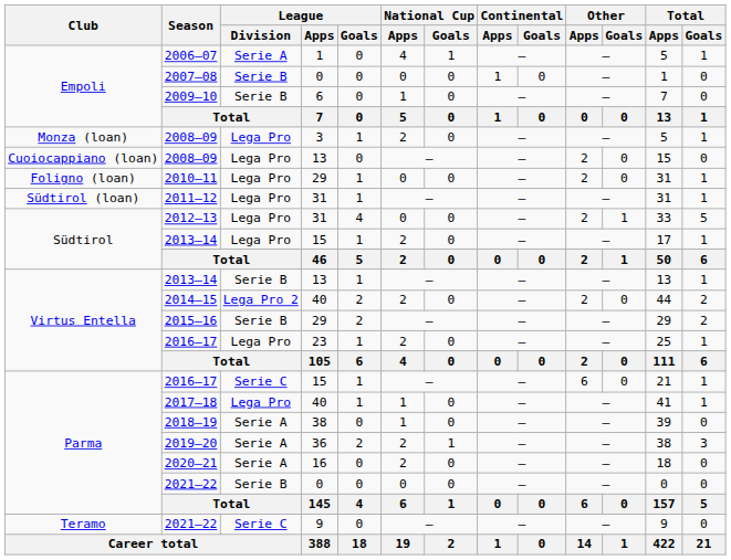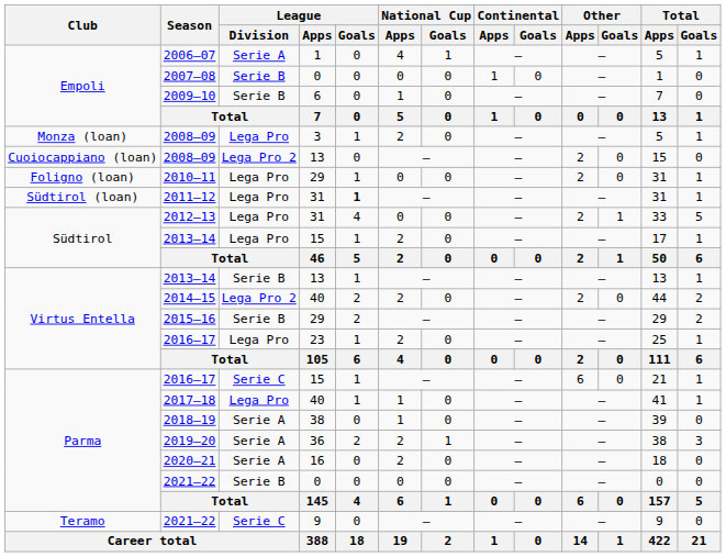 <table class="wikitable" style="text-align:center">
 <tr>
 <th rowspan="2">Club</th>
 <th rowspan="2">Season</th>
 <th colspan="3">League</th>
 <th colspan="2">National Cup</th>
 <th colspan="2">Continental</th>
 <th colspan="2">Other</th>
 <th colspan="2">Total</th>
 </tr>
 <tr>
 <th>Division</th>
 <th>Apps</th>
 <th>Goals</th>
 <th>Apps</th>
 <th>Goals</th>
 <th>Apps</th>
 <th>Goals</th>
 <th>Apps</th>
 <th>Goals</th>
 <th>Apps</th>
 <th>Goals</th>
 </tr>
 <tr>
 <td rowspan="4"><a href='#'>Empoli</a></td>
 <td><a href='#'>2006–07</a></td>
 <td><a href='#'>Serie A</a></td>
 <td>1</td>
 <td>0</td>
 <td>4</td>
 <td>1</td>
 <td colspan="2">—</td>
 <td colspan="2">—</td>
 <td>5</td>
 <td>1</td>
 </tr>
 <tr>
 <td><a href='#'>2007–08</a></td>
 <td><a href='#'>Serie B</a></td>
 <td>0</td>
 <td>0</td>
 <td>0</td>
 <td>0</td>
 <td>1</td>
 <td>0</td>
 <td colspan="2">—</td>
 <td>1</td>
 <td>0</td>
 </tr>
 <tr>
 <td><a href='#'>2009–10</a></td>
 <td>Serie B</td>
 <td>6</td>
 <td>0</td>
 <td>1</td>
 <td>0</td>
 <td colspan="2">—</td>
 <td colspan="2">—</td>
 <td>7</td>
 <td>0</td>
 </tr>
 <tr>
 <th colspan="2">Total</th>
 <th>7</th>
 <th>0</th>
 <th>5</th>
 <th>0</th>
 <th>1</th>
 <th>0</th>
 <th>0</th>
 <th>0</th>
 <th>13</th>
 <th>1</th>
 </tr>
 <tr>
 <td><a href='#'>Monza</a> (loan)</td>
 <td><a href='#'>2008–09</a></td>
 <td><a href='#'>Lega Pro</a></td>
 <td>3</td>
 <td>1</td>
 <td>2</td>
 <td>0</td>
 <td colspan="2">—</td>
 <td colspan="2">—</td>
 <td>5</td>
 <td>1</td>
 </tr>
 <tr>
 <td><a href='#'>Cuoiocappiano</a> (loan)</td>
 <td><a href='#'>2008–09</a></td>
-<td>Lega Pro</td>
+<td><a href='#'>Lega Pro 2</a></td>
 <td>13</td>
 <td>0</td>
 <td colspan="2">—</td>
 <td colspan="2">—</td>
 <td>2</td>
 <td>0</td>
 <td>15</td>
 <td>0</td>
 </tr>
 <tr>
 <td><a href='#'>Foligno</a> (loan)</td>
 <td><a href='#'>2010–11</a></td>
 <td>Lega Pro</td>
 <td>29</td>
 <td>1</td>
 <td>0</td>
 <td>0</td>
 <td colspan="2">—</td>
 <td>2</td>
 <td>0</td>
 <td>31</td>
 <td>1</td>
 </tr>
 <tr>
 <td><a href='#'>Südtirol</a> (loan)</td>
 <td><a href='#'>2011–12</a></td>
 <td>Lega Pro</td>
 <td>31</td>
-<td>1</td>
+<td><strong>1</strong></td>
 <td colspan="2">—</td>
 <td colspan="2">—</td>
 <td colspan="2">—</td>
 <td>31</td>
 <td>1</td>
 </tr>
 <tr>
 <td rowspan="3">Südtirol</td>
 <td><a href='#'>2012–13</a></td>
 <td>Lega Pro</td>
 <td>31</td>
 <td>4</td>
 <td>0</td>
 <td>0</td>
 <td colspan="2">—</td>
 <td>2</td>
 <td>1</td>
 <td>33</td>
 <td>5</td>
 </tr>
 <tr>
 <td><a href='#'>2013–14</a></td>
 <td>Lega Pro</td>
 <td>15</td>
 <td>1</td>
 <td>2</td>
 <td>0</td>
 <td colspan="2">—</td>
 <td colspan="2">—</td>
 <td>17</td>
 <td>1</td>
 </tr>
 <tr>
 <th colspan="2">Total</th>
 <th>46</th>
 <th>5</th>
 <th>2</th>
 <th>0</th>
 <th>0</th>
 <th>0</th>
 <th>2</th>
 <th>1</th>
 <th>50</th>
 <th>6</th>
 </tr>
 <tr>
 <td rowspan="5"><a href='#'>Virtus Entella</a></td>
 <td><a href='#'>2013–14</a></td>
 <td>Serie B</td>
 <td>13</td>
 <td>1</td>
 <td colspan="2">—</td>
 <td colspan="2">—</td>
 <td colspan="2">—</td>
 <td>13</td>
 <td>1</td>
 </tr>
 <tr>
 <td><a href='#'>2014–15</a></td>
 <td><a href='#'>Lega Pro 2</a></td>
 <td>40</td>
 <td>2</td>
 <td>2</td>
 <td>0</td>
 <td colspan="2">—</td>
 <td>2</td>
 <td>0</td>
 <td>44</td>
 <td>2</td>
 </tr>
 <tr>
 <td><a href='#'>2015–16</a></td>
 <td>Serie B</td>
 <td>29</td>
 <td>2</td>
 <td colspan="2">—</td>
 <td colspan="2">—</td>
 <td colspan="2">—</td>
 <td>29</td>
 <td>2</td>
 </tr>
 <tr>
 <td><a href='#'>2016–17</a></td>
 <td>Lega Pro</td>
 <td>23</td>
 <td>1</td>
 <td>2</td>
 <td>0</td>
 <td colspan="2">—</td>
 <td colspan="2">—</td>
 <td>25</td>
 <td>1</td>
 </tr>
 <tr>
 <th colspan="2">Total</th>
 <th>105</th>
 <th>6</th>
 <th>4</th>
 <th>0</th>
 <th>0</th>
 <th>0</th>
 <th>2</th>
 <th>0</th>
 <th>111</th>
 <th>6</th>
 </tr>
 <tr>
 <td rowspan="7"><a href='#'>Parma</a></td>
 <td><a href='#'>2016–17</a></td>
 <td><a href='#'>Serie C</a></td>
 <td>15</td>
 <td>1</td>
 <td colspan="2">—</td>
 <td colspan="2">—</td>
 <td>6</td>
 <td>0</td>
 <td>21</td>
 <td>1</td>
 </tr>
 <tr>
 <td><a href='#'>2017–18</a></td>
 <td><a href='#'>Lega Pro</a></td>
 <td>40</td>
 <td>1</td>
 <td>1</td>
 <td>0</td>
 <td colspan="2">—</td>
 <td colspan="2">—</td>
 <td>41</td>
 <td>1</td>
 </tr>
 <tr>
 <td><a href='#'>2018–19</a></td>
 <td>Serie A</td>
 <td>38</td>
 <td>0</td>
 <td>1</td>
 <td>0</td>
 <td colspan="2">—</td>
 <td colspan="2">—</td>
 <td>39</td>
 <td>0</td>
 </tr>
 <tr>
 <td><a href='#'>2019–20</a></td>
 <td>Serie A</td>
 <td>36</td>
 <td>2</td>
 <td>2</td>
 <td>1</td>
 <td colspan="2">—</td>
 <td colspan="2">—</td>
 <td>38</td>
 <td>3</td>
 </tr>
 <tr>
 <td><a href='#'>2020–21</a></td>
 <td>Serie A</td>
 <td>16</td>
 <td>0</td>
 <td>2</td>
 <td>0</td>
 <td colspan="2">—</td>
 <td colspan="2">—</td>
 <td>18</td>
 <td>0</td>
 </tr>
 <tr>
 <td><a href='#'>2021–22</a></td>
 <td>Serie B</td>
 <td>0</td>
 <td>0</td>
 <td>0</td>
 <td>0</td>
 <td colspan="2">—</td>
 <td colspan="2">—</td>
 <td>0</td>
 <td>0</td>
 </tr>
 <tr>
 <th colspan="2">Total</th>
 <th>145</th>
 <th>4</th>
 <th>6</th>
 <th>1</th>
 <th>0</th>
 <th>0</th>
 <th>6</th>
 <th>0</th>
 <th>157</th>
 <th>5</th>
 </tr>
 <tr>
 <td><a href='#'>Teramo</a></td>
 <td><a href='#'>2021–22</a></td>
 <td><a href='#'>Serie C</a></td>
 <td>9</td>
 <td>0</td>
 <td colspan="2">—</td>
 <td colspan="2">—</td>
 <td colspan="2">—</td>
 <td>9</td>
 <td>0</td>
 </tr>
 <tr>
 <th colspan="3">Career total</th>
 <th>388</th>
 <th>18</th>
 <th>19</th>
 <th>2</th>
 <th>1</th>
 <th>0</th>
 <th>14</th>
 <th>1</th>
 <th>422</th>
 <th>21</th>
 </tr>
 </table>
